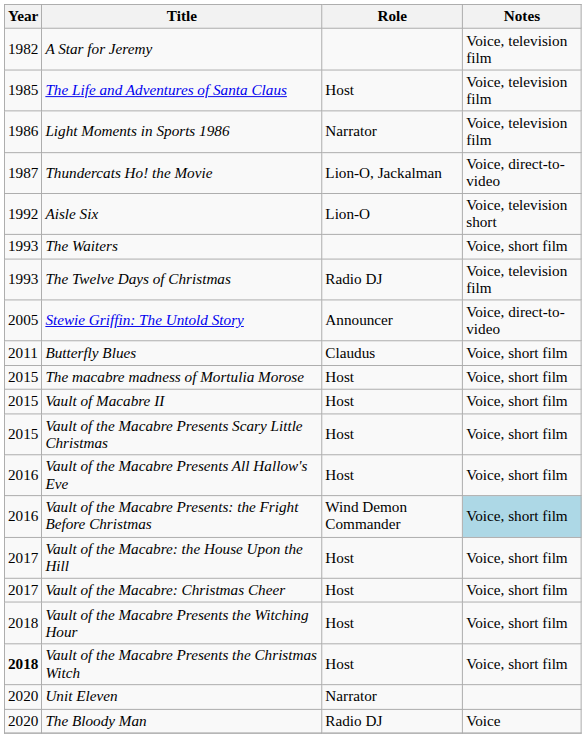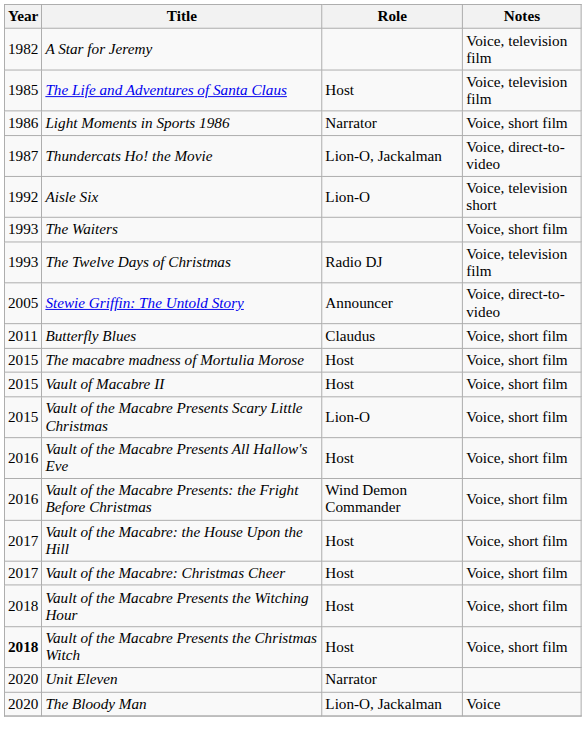 <table class="wikitable sortable">
 <tr>
 <th>Year</th>
 <th>Title</th>
 <th>Role</th>
 <th class="unsortable">Notes</th>
 </tr>
 <tr>
 <td>1982</td>
 <td><em>A Star for Jeremy</em></td>
 <td></td>
 <td>Voice, television film</td>
 </tr>
 <tr>
 <td>1985</td>
 <td><em><a href='#'>The Life and Adventures of Santa Claus</a></em></td>
 <td>Host</td>
 <td>Voice, television film</td>
 </tr>
 <tr>
 <td>1986</td>
 <td><em>Light Moments in Sports 1986</em></td>
 <td>Narrator</td>
-<td>Voice, television film</td>
+<td>Voice, short film</td>
 </tr>
 <tr>
 <td>1987</td>
 <td><em>Thundercats Ho! the Movie</em></td>
 <td>Lion-O, Jackalman</td>
 <td>Voice, direct-to-video</td>
 </tr>
 <tr>
 <td>1992</td>
 <td><em>Aisle Six</em></td>
 <td>Lion-O</td>
 <td>Voice, television short</td>
 </tr>
 <tr>
 <td>1993</td>
 <td><em>The Waiters</em></td>
 <td></td>
 <td>Voice, short film</td>
 </tr>
 <tr>
 <td>1993</td>
 <td><em>The Twelve Days of Christmas</em></td>
 <td>Radio DJ</td>
 <td>Voice, television film</td>
 </tr>
 <tr>
 <td>2005</td>
 <td><em><a href='#'>Stewie Griffin: The Untold Story</a></em></td>
 <td>Announcer</td>
 <td>Voice, direct-to-video</td>
 </tr>
 <tr>
 <td>2011</td>
 <td><em>Butterfly Blues</em></td>
 <td>Claudus</td>
 <td>Voice, short film</td>
 </tr>
 <tr>
 <td>2015</td>
 <td><em>The macabre madness of Mortulia Morose</em></td>
 <td>Host</td>
 <td>Voice, short film</td>
 </tr>
 <tr>
 <td>2015</td>
 <td><em>Vault of Macabre II</em></td>
 <td>Host</td>
 <td>Voice, short film</td>
 </tr>
 <tr>
 <td>2015</td>
 <td><em>Vault of the Macabre Presents Scary Little Christmas</em></td>
-<td>Host</td>
+<td>Lion-O</td>
 <td>Voice, short film</td>
 </tr>
 <tr>
 <td>2016</td>
 <td><em>Vault of the Macabre Presents All Hallow's Eve</em></td>
 <td>Host</td>
 <td>Voice, short film</td>
 </tr>
 <tr>
 <td>2016</td>
 <td><em>Vault of the Macabre Presents: the Fright Before Christmas</em></td>
 <td>Wind Demon Commander</td>
-<td style="background: lightblue;">Voice, short film</td>
+<td>Voice, short film</td>
 </tr>
 <tr>
 <td>2017</td>
 <td><em>Vault of the Macabre: the House Upon the Hill</em></td>
 <td>Host</td>
 <td>Voice, short film</td>
 </tr>
 <tr>
 <td>2017</td>
 <td><em>Vault of the Macabre: Christmas Cheer</em></td>
 <td>Host</td>
 <td>Voice, short film</td>
 </tr>
 <tr>
 <td>2018</td>
 <td><em>Vault of the Macabre Presents the Witching Hour</em></td>
 <td>Host</td>
 <td>Voice, short film</td>
 </tr>
 <tr>
 <td><strong>2018</strong></td>
 <td><em>Vault of the Macabre Presents the Christmas Witch</em></td>
 <td>Host</td>
 <td>Voice, short film</td>
 </tr>
 <tr>
 <td>2020</td>
 <td><em>Unit Eleven</em></td>
 <td>Narrator</td>
 <td></td>
 </tr>
 <tr>
 <td>2020</td>
 <td><em>The Bloody Man</em></td>
-<td>Radio DJ</td>
+<td>Lion-O, Jackalman</td>
 <td>Voice</td>
 </tr>
 <tr>
 </tr>
 </table>
